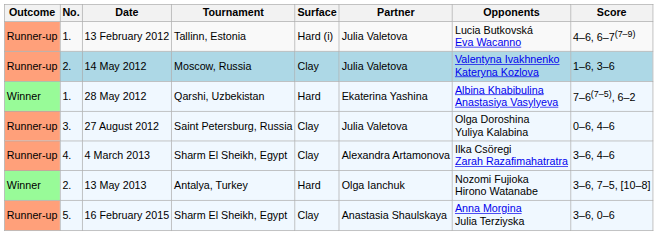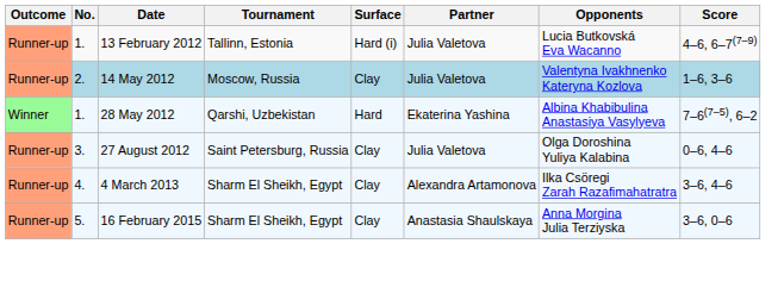 <table class="sortable wikitable" style=font-size:97%>
 <tr>
 <th>Outcome</th>
 <th>No.</th>
 <th>Date</th>
 <th>Tournament</th>
 <th>Surface</th>
 <th>Partner</th>
 <th>Opponents</th>
 <th class="unsortable">Score</th>
 </tr>
 <tr>
 <td style="background:#ffa07a;">Runner-up</td>
 <td>1.</td>
 <td>13 February 2012</td>
 <td>Tallinn, Estonia</td>
 <td>Hard (i)</td>
 <td> Julia Valetova</td>
 <td> Lucia Butkovská <br>  <a href='#'>Eva Wacanno</a></td>
 <td>4–6, 6–7<sup>(7–9)</sup></td>
 </tr>
 <tr style="background:lightblue;">
 <td style="background:#ffa07a;">Runner-up</td>
 <td>2.</td>
 <td>14 May 2012</td>
 <td>Moscow, Russia</td>
 <td>Clay</td>
 <td> Julia Valetova</td>
 <td> <a href='#'>Valentyna Ivakhnenko</a> <br>  <a href='#'>Kateryna Kozlova</a></td>
 <td>1–6, 3–6</td>
 </tr>
 <tr style="background:#f0f8ff;">
 <td style="background:#98fb98;">Winner</td>
 <td>1.</td>
 <td>28 May 2012</td>
 <td>Qarshi, Uzbekistan</td>
 <td>Hard</td>
 <td> Ekaterina Yashina</td>
 <td> <a href='#'>Albina Khabibulina</a> <br>  <a href='#'>Anastasiya Vasylyeva</a></td>
 <td>7–6<sup>(7–5)</sup>, 6–2</td>
 </tr>
 <tr style="background:#f0f8ff;">
 <td style="background:#ffa07a;">Runner-up</td>
 <td>3.</td>
 <td>27 August 2012</td>
 <td>Saint Petersburg, Russia</td>
 <td>Clay</td>
 <td> Julia Valetova</td>
 <td> Olga Doroshina <br>  Yuliya Kalabina</td>
 <td>0–6, 4–6</td>
 </tr>
 <tr style="background:#f0f8ff;">
 <td style="background:#ffa07a;">Runner-up</td>
 <td>4.</td>
 <td>4 March 2013</td>
 <td>Sharm El Sheikh, Egypt</td>
 <td>Clay</td>
 <td> Alexandra Artamonova</td>
 <td> Ilka Csöregi <br>  <a href='#'>Zarah Razafimahatratra</a></td>
 <td>3–6, 4–6</td>
 </tr>
 <tr style="background:#f0f8ff;">
-<td style="background:#98fb98;">Winner</td>
-<td>2.</td>
-<td>13 May 2013</td>
-<td>Antalya, Turkey</td>
-<td>Hard</td>
-<td> Olga Ianchuk</td>
-<td> Nozomi Fujioka <br>  Hirono Watanabe</td>
-<td>3–6, 7–5, [10–8]</td>
-</tr>
-<tr style="background:#f0f8ff;">
 <td style="background:#ffa07a;">Runner-up</td>
 <td>5.</td>
 <td>16 February 2015</td>
 <td>Sharm El Sheikh, Egypt</td>
 <td>Clay</td>
 <td> Anastasia Shaulskaya</td>
 <td> <a href='#'>Anna Morgina</a> <br>  Julia Terziyska</td>
 <td>3–6, 0–6</td>
 </tr>
 </table>
